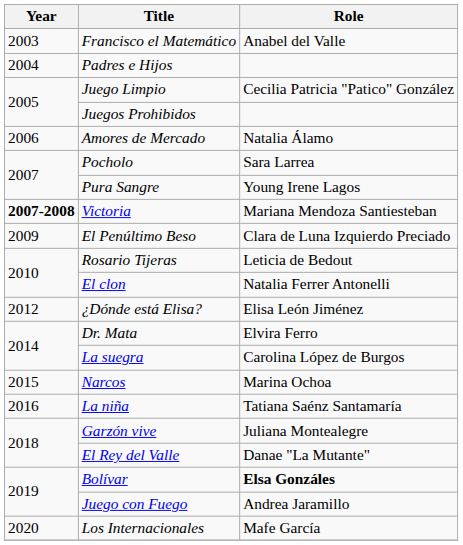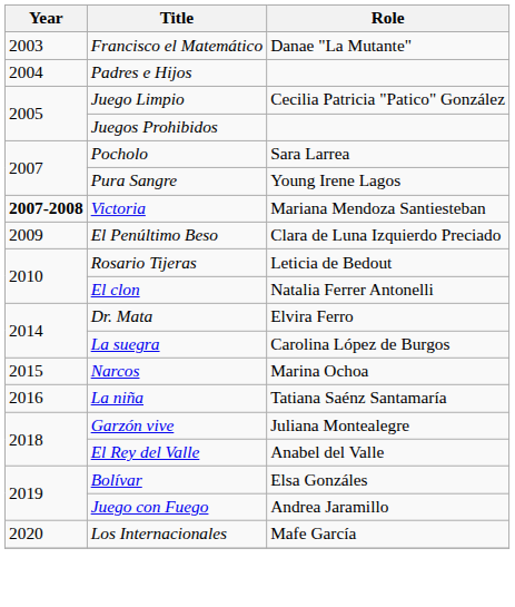 <table class="wikitable sortable">
 <tr>
 <th>Year</th>
 <th>Title</th>
 <th>Role</th>
 </tr>
 <tr>
 <td>2003</td>
 <td><em>Francisco el Matemático</em></td>
-<td>Anabel del Valle</td>
+<td>Danae "La Mutante"</td>
 </tr>
 <tr>
 <td>2004</td>
 <td><em>Padres e Hijos</em></td>
 <td></td>
 </tr>
 <tr>
 <td rowspan=2>2005</td>
 <td><em>Juego Limpio</em></td>
 <td>Cecilia Patricia "Patico" González</td>
 </tr>
 <tr>
 <td><em>Juegos Prohibidos</em></td>
 <td></td>
-</tr>
-<tr>
-<td>2006</td>
-<td><em>Amores de Mercado</em></td>
-<td>Natalia Álamo</td>
 </tr>
 <tr>
 <td rowspan=2>2007</td>
 <td><em> Pocholo</em></td>
 <td>Sara Larrea</td>
 </tr>
 <tr>
 <td><em>Pura Sangre</em></td>
 <td>Young Irene Lagos</td>
 </tr>
 <tr>
 <td><strong>2007-2008</strong></td>
 <td><em><a href='#'>Victoria</a></em></td>
 <td>Mariana Mendoza Santiesteban</td>
 </tr>
 <tr>
 <td>2009</td>
 <td><em>El Penúltimo Beso</em></td>
 <td>Clara de Luna Izquierdo Preciado</td>
 </tr>
 <tr>
 <td rowspan=2>2010</td>
 <td><em>Rosario Tijeras</em></td>
 <td>Leticia de Bedout</td>
 </tr>
 <tr>
 <td><em><a href='#'>El clon</a></em></td>
 <td>Natalia Ferrer Antonelli</td>
 </tr>
 <tr>
-<td>2012</td>
-<td><em>¿Dónde está Elisa?</em></td>
-<td>Elisa León Jiménez</td>
-</tr>
-<tr>
 <td rowspan=2>2014</td>
 <td><em>Dr. Mata</em></td>
 <td>Elvira Ferro</td>
 </tr>
 <tr>
 <td><em><a href='#'>La suegra</a></em></td>
 <td>Carolina López de Burgos</td>
 </tr>
 <tr>
 <td>2015</td>
 <td><em><a href='#'>Narcos</a></em></td>
 <td>Marina Ochoa</td>
 </tr>
 <tr>
 <td>2016</td>
 <td><em><a href='#'>La niña</a></em></td>
 <td>Tatiana Saénz Santamaría</td>
 </tr>
 <tr>
 <td rowspan=2>2018</td>
 <td><em><a href='#'>Garzón vive</a></em></td>
 <td>Juliana Montealegre</td>
 </tr>
 <tr>
 <td><em><a href='#'>El Rey del Valle</a></em></td>
-<td>Danae "La Mutante"</td>
+<td>Anabel del Valle</td>
 </tr>
 <tr>
 <td rowspan=2>2019</td>
 <td><em><a href='#'>Bolívar</a></em></td>
-<td><strong>Elsa Gonzáles</strong></td>
+<td>Elsa Gonzáles</td>
 </tr>
 <tr>
 <td><em><a href='#'>Juego con Fuego</a></em></td>
 <td>Andrea Jaramillo</td>
 </tr>
 <tr>
 <td>2020</td>
 <td><em>Los Internacionales</em></td>
 <td>Mafe García</td>
 </tr>
 <tr>
 </tr>
 </table>
